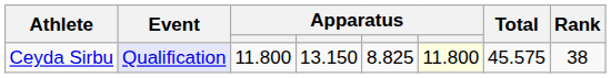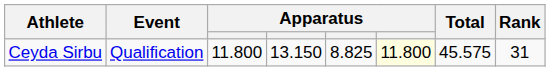 <table class="wikitable" style="font-size:90%">
 <tr>
 <th rowspan=2>Athlete</th>
 <th rowspan=2>Event</th>
 <th colspan =4>Apparatus</th>
 <th rowspan=2>Total</th>
 <th rowspan=2>Rank</th>
 </tr>
 <tr style="font-size:95%">
 <th></th>
 <th></th>
 <th></th>
 <th></th>
 </tr>
 <tr align=center>
 <td align=left><a href='#'>Ceyda Sirbu</a></td>
-<td align=left style="background: lavender;"><a href='#'>Qualification</a></td>
+<td align=left><a href='#'>Qualification</a></td>
 <td align=center>11.800</td>
 <td align=center>13.150</td>
 <td align=center>8.825</td>
 <td align=center style="background: lightyellow;">11.800</td>
 <td align=center>45.575</td>
-<td align=center>38</td>
+<td align=center>31</td>
 </tr>
 </table>
